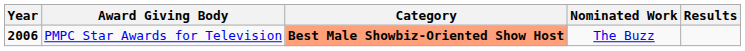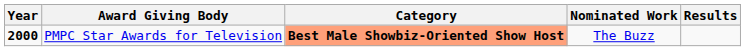 <table class="wikitable">
 <tr>
 <th>Year</th>
 <th>Award Giving Body</th>
 <th>Category</th>
 <th>Nominated Work</th>
 <th>Results</th>
 </tr>
 <tr>
-<td><strong>2006</strong></td>
+<td><strong>2000</strong></td>
 <td><a href='#'>PMPC Star Awards for Television</a></td>
 <td style="background: lightsalmon;"><strong>Best Male Showbiz-Oriented Show Host</strong></td>
 <td align=center><a href='#'>The Buzz</a></td>
 <td></td>
 </tr>
 </table>
